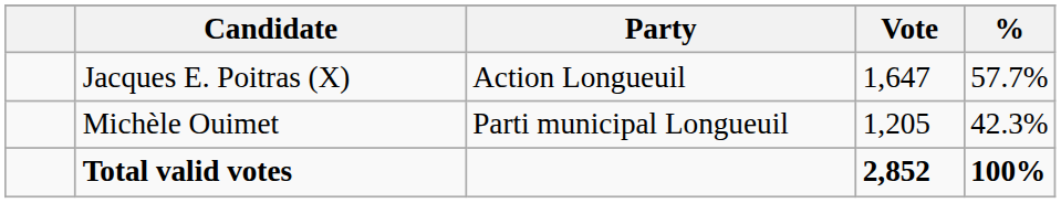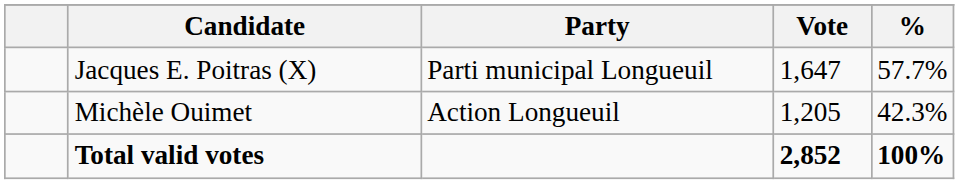 <table class="wikitable">
 <tr>
 </tr>
 <tr>
 <th bgcolor="#DDDDFF" width="30px"></th>
 <th bgcolor="#DDDDFF" width="200px">Candidate</th>
 <th bgcolor="#DDDDFF" width="200px">Party</th>
 <th bgcolor="#DDDDFF" width="50px">Vote</th>
 <th bgcolor="#DDDDFF" width="30px">%</th>
 </tr>
 <tr>
 <td> </td>
 <td>Jacques E. Poitras (X)</td>
-<td>Action Longueuil</td>
+<td>Parti municipal Longueuil</td>
 <td>1,647</td>
 <td>57.7%</td>
 </tr>
 <tr>
 <td> </td>
 <td>Michèle Ouimet</td>
-<td>Parti municipal Longueuil</td>
+<td>Action Longueuil</td>
 <td>1,205</td>
 <td>42.3%</td>
 </tr>
 <tr>
 <td> </td>
 <td><strong>Total valid votes</strong></td>
 <td></td>
 <td><strong>2,852</strong></td>
 <td><strong>100%</strong></td>
 </tr>
 </table>
